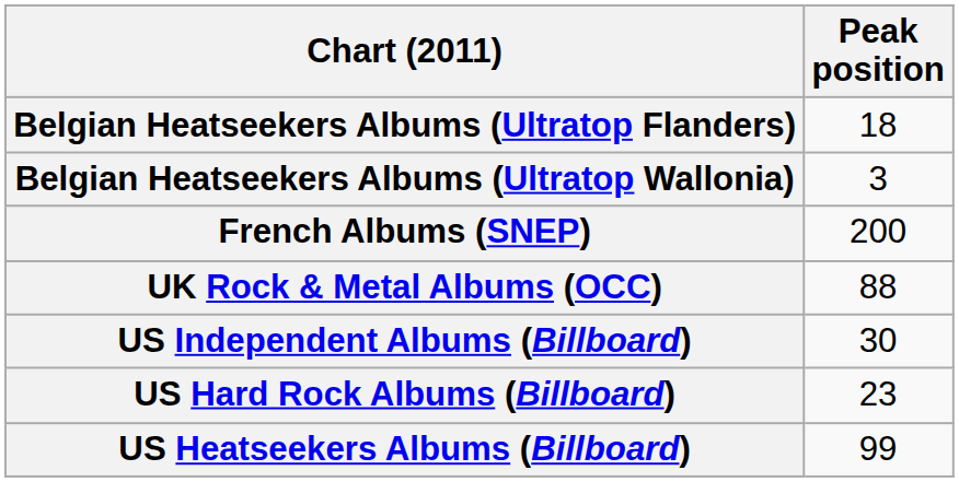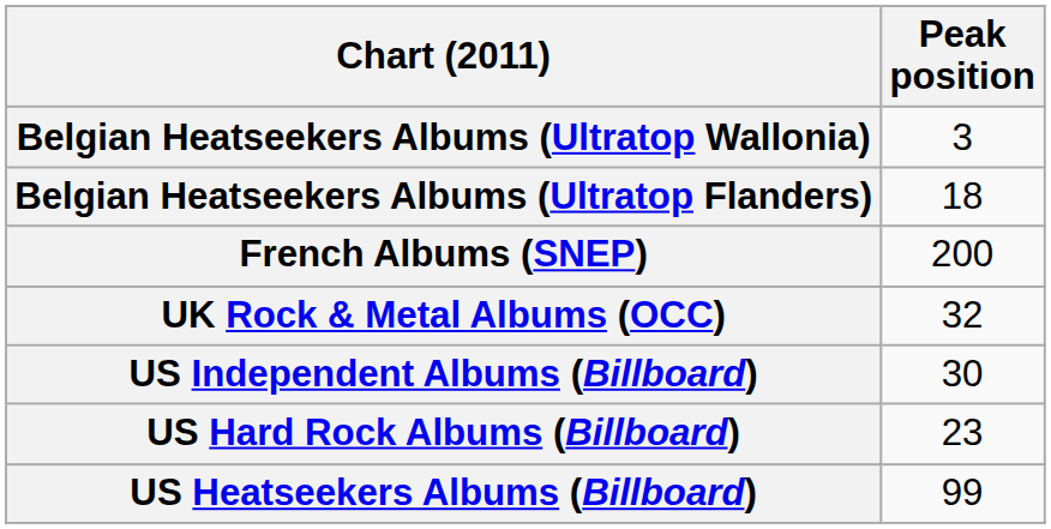 <table class="wikitable plainrowheaders sortable">
 <tr>
 <th scope="col">Chart (2011)</th>
 <th scope="col">Peak<br>position</th>
 </tr>
 <tr>
+<th scope="row">Belgian Heatseekers Albums (<a href='#'>Ultratop</a> Wallonia)</th>
+<td align=center>3</td>
+</tr>
+<tr>
 <th scope="row">Belgian Heatseekers Albums (<a href='#'>Ultratop</a> Flanders)</th>
 <td align=center>18</td>
-</tr>
-<tr>
-<th scope="row">Belgian Heatseekers Albums (<a href='#'>Ultratop</a> Wallonia)</th>
-<td align=center>3</td>
 </tr>
 <tr>
 <th scope="row">French Albums (<a href='#'>SNEP</a>)</th>
 <td align=center>200</td>
 </tr>
 <tr>
 <th scope="row">UK <a href='#'>Rock & Metal Albums</a> (<a href='#'>OCC</a>)</th>
-<td align=center>88</td>
+<td align=center>32</td>
 </tr>
 <tr>
 <th scope="row">US <a href='#'>Independent Albums</a> (<em><a href='#'>Billboard</a></em>)</th>
 <td align=center>30</td>
 </tr>
 <tr>
 <th scope="row">US <a href='#'>Hard Rock Albums</a> (<em><a href='#'>Billboard</a></em>)</th>
 <td align=center>23</td>
 </tr>
 <tr>
 <th scope="row">US <a href='#'>Heatseekers Albums</a> (<em><a href='#'>Billboard</a></em>)</th>
 <td align=center>99</td>
 </tr>
 </table>
